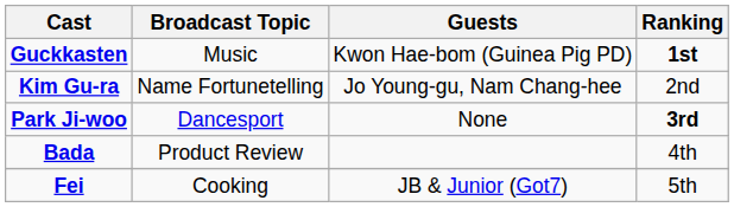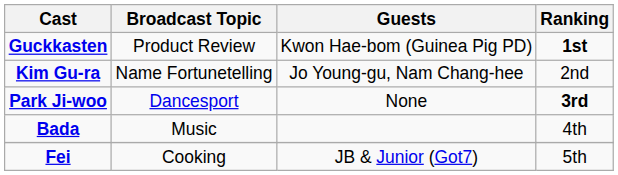 <table class="wikitable" style="font-size:90%;">
 <tr>
 <th>Cast</th>
 <th>Broadcast Topic</th>
 <th>Guests</th>
 <th>Ranking</th>
 </tr>
 <tr align="center">
 <td><strong><a href='#'>Guckkasten</a></strong></td>
-<td>Music</td>
+<td>Product Review</td>
 <td>Kwon Hae-bom (Guinea Pig PD)</td>
 <td><strong>1st</strong></td>
 </tr>
 <tr align="center">
 <td><strong><a href='#'>Kim Gu-ra</a></strong></td>
 <td>Name Fortunetelling</td>
 <td>Jo Young-gu, Nam Chang-hee</td>
 <td>2nd</td>
 </tr>
 <tr align="center">
 <td><strong><a href='#'>Park Ji-woo</a></strong></td>
 <td><a href='#'>Dancesport</a></td>
 <td>None</td>
 <td><strong>3rd</strong></td>
 </tr>
 <tr align="center">
 <td><strong><a href='#'>Bada</a></strong></td>
-<td>Product Review</td>
+<td>Music</td>
 <td></td>
 <td>4th</td>
 </tr>
 <tr>
 </tr>
 <tr align="center">
 <td><strong><a href='#'>Fei</a></strong></td>
 <td>Cooking</td>
 <td>JB & <a href='#'>Junior</a> (<a href='#'>Got7</a>)</td>
 <td>5th</td>
 </tr>
 </table>
